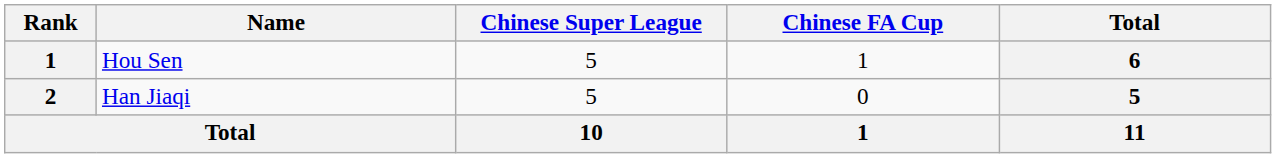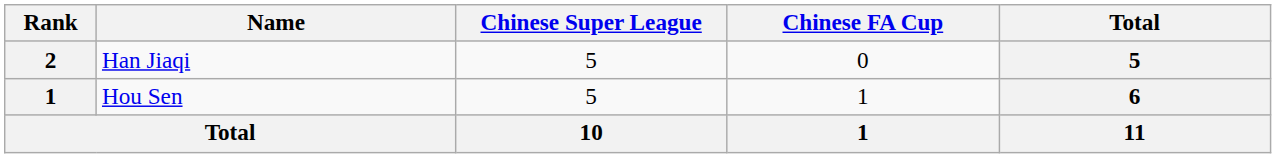 <table class="wikitable" style="text-align: center;">
 <tr>
 <th style="width:56px;">Rank</th>
 <th style="width:240px;">Name</th>
 <th style="width:180px;"><a href='#'>Chinese Super League</a></th>
 <th style="width:180px;"><a href='#'>Chinese FA Cup</a></th>
 <th style="width:180px;"><strong>Total</strong></th>
 </tr>
 <tr>
+<th>2</th>
+<td align="left"> <a href='#'>Han Jiaqi</a></td>
+<td>5</td>
+<td>0</td>
+<th>5</th>
+</tr>
+<tr>
 <th>1</th>
 <td align="left"> <a href='#'>Hou Sen</a></td>
 <td>5</td>
 <td>1</td>
 <th>6</th>
-</tr>
-<tr>
-<th>2</th>
-<td align="left"> <a href='#'>Han Jiaqi</a></td>
-<td>5</td>
-<td>0</td>
-<th>5</th>
 </tr>
 <tr>
 <th colspan="2"><strong>Total</strong></th>
 <th>10</th>
 <th>1</th>
 <th>11</th>
 </tr>
 </table>
